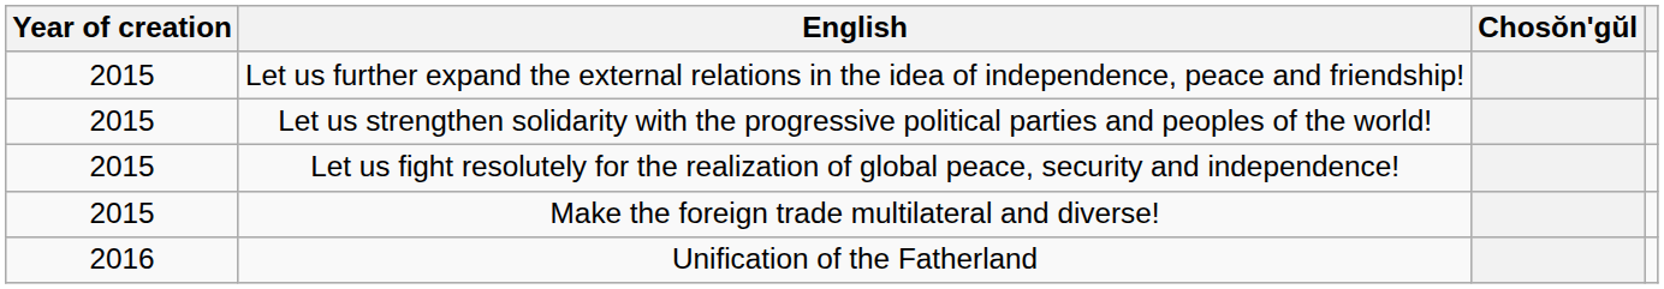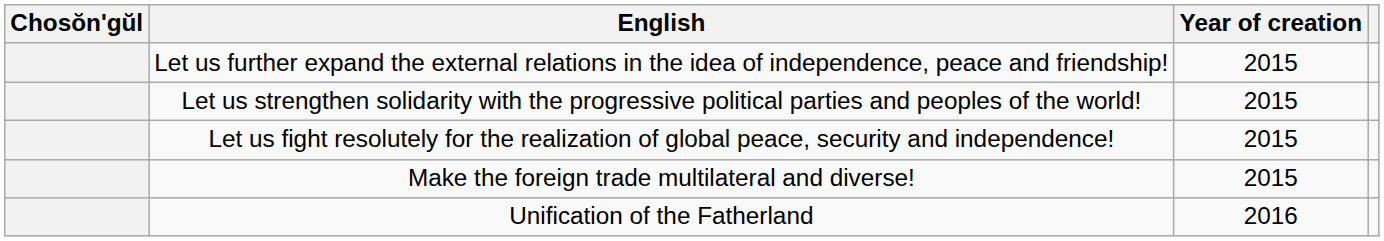 <table class="wikitable sortable" style="text-align: center;">
 <tr>
+<th scope="col">Chosŏn'gŭl</th>
+<th scope="col">English</th>
 <th scope="col">Year of creation</th>
-<th scope="col">English</th>
-<th scope="col">Chosŏn'gŭl</th>
 <th scope="col" class="unsortable"></th>
 </tr>
 <tr>
+<th scope="row"></th>
+<td>Let us further expand the external relations in the idea of independence, peace and friendship!</td>
 <td>2015</td>
-<td>Let us further expand the external relations in the idea of independence, peace and friendship!</td>
-<th scope="row"></th>
 <td></td>
 </tr>
 <tr>
+<th scope="row"></th>
+<td>Let us strengthen solidarity with the progressive political parties and peoples of the world!</td>
 <td>2015</td>
-<td>Let us strengthen solidarity with the progressive political parties and peoples of the world!</td>
-<th scope="row"></th>
 <td></td>
 </tr>
 <tr>
+<th scope="row"></th>
+<td>Let us fight resolutely for the realization of global peace, security and independence!</td>
 <td>2015</td>
-<td>Let us fight resolutely for the realization of global peace, security and independence!</td>
-<th scope="row"></th>
 <td></td>
 </tr>
 <tr>
+<th scope="row"></th>
+<td>Make the foreign trade multilateral and diverse!</td>
 <td>2015</td>
-<td>Make the foreign trade multilateral and diverse!</td>
-<th scope="row"></th>
 <td></td>
 </tr>
 <tr>
+<th scope="row"></th>
+<td>Unification of the Fatherland</td>
 <td>2016</td>
-<td>Unification of the Fatherland</td>
-<th scope="row"></th>
 <td></td>
 </tr>
 </table>
